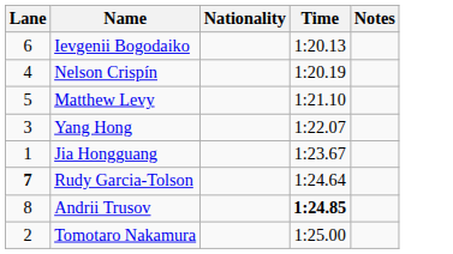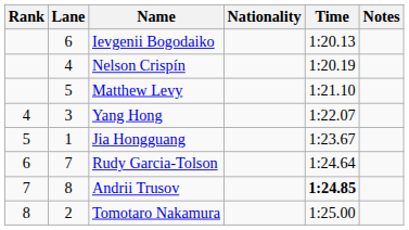 <table class="wikitable sortable" style="text-align:center">
 <tr>
+<th>Rank</th>
 <th>Lane</th>
 <th>Name</th>
 <th>Nationality</th>
 <th>Time</th>
 <th>Notes</th>
 </tr>
 <tr>
+<td></td>
 <td>6</td>
 <td align=left><a href='#'>Ievgenii Bogodaiko</a></td>
 <td align=left></td>
 <td>1:20.13</td>
 <td></td>
 </tr>
 <tr>
+<td></td>
 <td>4</td>
 <td align=left><a href='#'>Nelson Crispín</a></td>
 <td align=left></td>
 <td>1:20.19</td>
 <td></td>
 </tr>
 <tr>
+<td></td>
 <td>5</td>
 <td align=left><a href='#'>Matthew Levy</a></td>
 <td align=left></td>
 <td>1:21.10</td>
 <td></td>
 </tr>
 <tr>
+<td>4</td>
 <td>3</td>
 <td align=left><a href='#'>Yang Hong</a></td>
 <td align=left></td>
 <td>1:22.07</td>
 <td></td>
 </tr>
 <tr>
+<td>5</td>
 <td>1</td>
 <td align=left><a href='#'>Jia Hongguang</a></td>
 <td align=left></td>
 <td>1:23.67</td>
 <td></td>
 </tr>
 <tr>
-<td><strong>7</strong></td>
+<td>6</td>
+<td>7</td>
 <td align=left><a href='#'>Rudy Garcia-Tolson</a></td>
 <td align=left></td>
 <td>1:24.64</td>
 <td></td>
 </tr>
 <tr>
+<td>7</td>
 <td>8</td>
 <td align=left><a href='#'>Andrii Trusov</a></td>
 <td align=left></td>
 <td><strong>1:24.85</strong></td>
 <td></td>
 </tr>
 <tr>
+<td>8</td>
 <td>2</td>
 <td align=left><a href='#'>Tomotaro Nakamura</a></td>
 <td align=left></td>
 <td>1:25.00</td>
 <td></td>
 </tr>
 </table>
